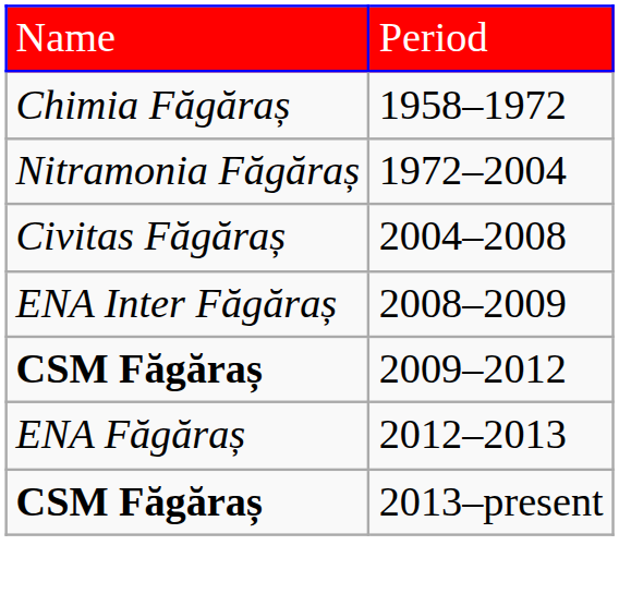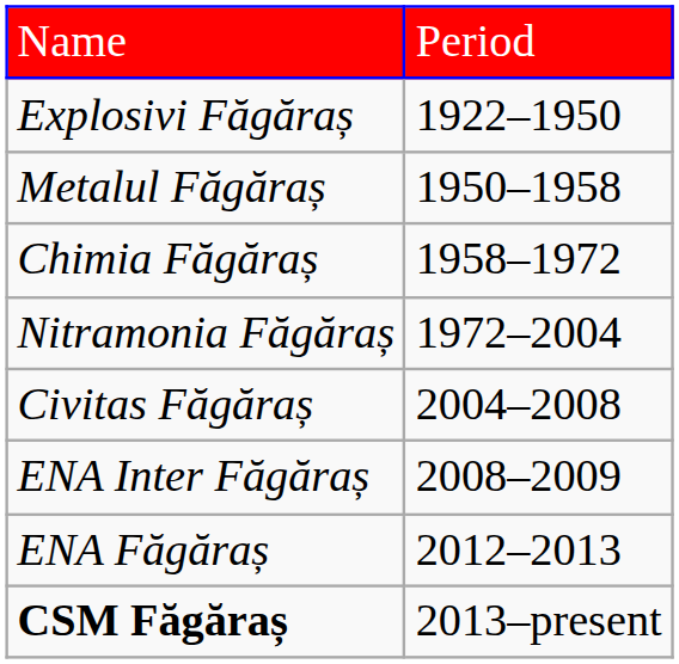 <table class="wikitable" style="text-align: left" align="right">
 <tr>
 <td style="background:#FF0000;color:#FFFFFF;border:1px solid #0000FF">Name</td>
 <td style="background:#FF0000;color:#FFFFFF;border:1px solid #0000FF">Period</td>
+</tr>
+<tr>
+<td align=left><em>Explosivi Făgăraș</em></td>
+<td>1922–1950</td>
+</tr>
+<tr>
+<td align=left><em>Metalul Făgăraș</em></td>
+<td>1950–1958</td>
 </tr>
 <tr>
 <td align=left><em>Chimia Făgăraș</em></td>
 <td>1958–1972</td>
 </tr>
 <tr>
 <td align=left><em>Nitramonia Făgăraș</em></td>
 <td>1972–2004</td>
 </tr>
 <tr>
 <td align=left><em>Civitas Făgăraș</em></td>
 <td>2004–2008</td>
 </tr>
 <tr>
 <td align=left><em>ENA Inter Făgăraș</em></td>
 <td>2008–2009</td>
 </tr>
 <tr>
-<td align=left><strong>CSM Făgăraș</strong></td>
-<td>2009–2012</td>
-</tr>
-<tr>
 <td align=left><em>ENA Făgăraș</em></td>
 <td>2012–2013</td>
 </tr>
 <tr>
 <td align=left><strong>CSM Făgăraș</strong></td>
 <td>2013–present</td>
 </tr>
 </table>
